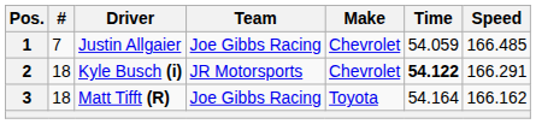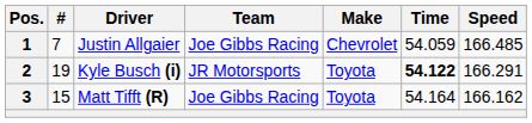 <table class="wikitable" style="font-size:95%">
 <tr>
 <th>Pos.</th>
 <th>#</th>
 <th>Driver</th>
 <th>Team</th>
 <th>Make</th>
 <th>Time</th>
 <th>Speed</th>
 </tr>
 <tr>
 <th>1</th>
 <td>7</td>
 <td><a href='#'>Justin Allgaier</a></td>
 <td><a href='#'>Joe Gibbs Racing</a></td>
 <td><a href='#'>Chevrolet</a></td>
 <td>54.059</td>
 <td>166.485</td>
 </tr>
 <tr>
 <th>2</th>
-<td>18</td>
+<td>19</td>
 <td><a href='#'>Kyle Busch</a> <strong>(i)</strong></td>
 <td><a href='#'>JR Motorsports</a></td>
-<td><a href='#'>Chevrolet</a></td>
+<td><a href='#'>Toyota</a></td>
 <td><strong>54.122</strong></td>
 <td>166.291</td>
 </tr>
 <tr>
 <th>3</th>
-<td>18</td>
+<td>15</td>
 <td><a href='#'>Matt Tifft</a> <strong>(R)</strong></td>
 <td><a href='#'>Joe Gibbs Racing</a></td>
 <td><a href='#'>Toyota</a></td>
 <td>54.164</td>
 <td>166.162</td>
 </tr>
 <tr>
 <th colspan="7"></th>
 </tr>
 </table>
